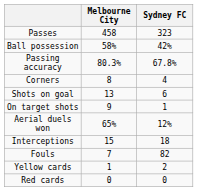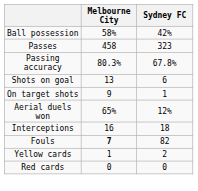 <table class="wikitable" style="text-align: center">
 <tr>
 <th width=120></th>
 <th width=85>Melbourne City</th>
 <th width=85>Sydney FC</th>
 </tr>
 <tr>
+<td>Ball possession</td>
+<td>58%</td>
+<td>42%</td>
+</tr>
+<tr>
 <td>Passes</td>
 <td>458</td>
 <td>323</td>
 </tr>
 <tr>
-<td>Ball possession</td>
-<td>58%</td>
-<td>42%</td>
-</tr>
-<tr>
 <td>Passing accuracy</td>
 <td>80.3%</td>
 <td>67.8%</td>
-</tr>
-<tr>
-<td>Corners</td>
-<td>8</td>
-<td>4</td>
 </tr>
 <tr>
 <td>Shots on goal</td>
 <td>13</td>
 <td>6</td>
 </tr>
 <tr>
 <td>On target shots</td>
 <td>9</td>
 <td>1</td>
 </tr>
 <tr>
 <td>Aerial duels won</td>
 <td>65%</td>
 <td>12%</td>
 </tr>
 <tr>
 <td>Interceptions</td>
-<td>15</td>
+<td>16</td>
 <td>18</td>
 </tr>
 <tr>
 <td>Fouls</td>
-<td>7</td>
+<td><strong>7</strong></td>
 <td>82</td>
 </tr>
 <tr>
 <td>Yellow cards</td>
 <td>1</td>
 <td>2</td>
 </tr>
 <tr>
 <td>Red cards</td>
 <td>0</td>
 <td>0</td>
 </tr>
 </table>
